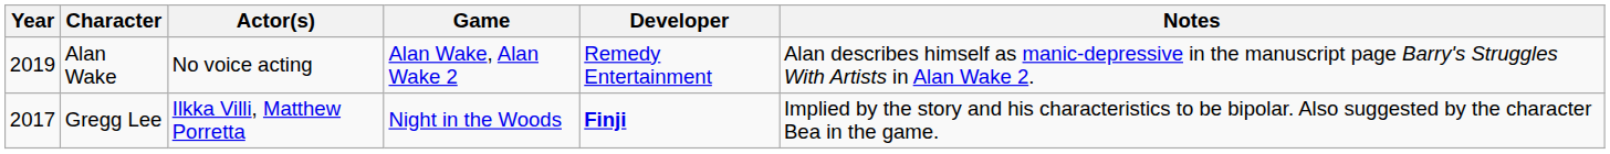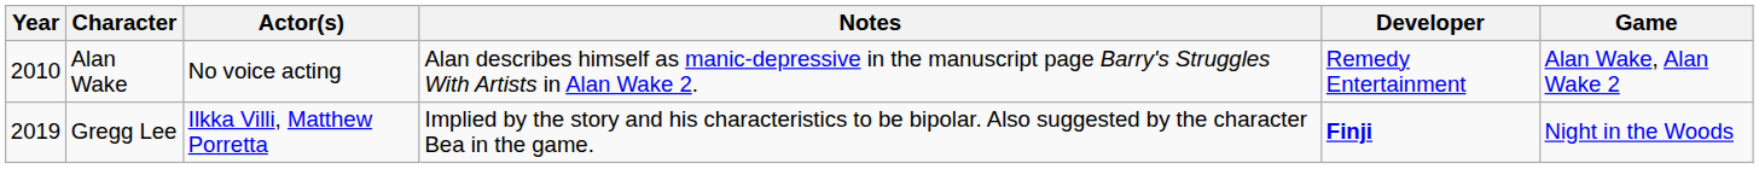 <table class="wikitable">
 <tr>
 <th>Year</th>
 <th>Character</th>
 <th>Actor(s)</th>
+<th>Notes</th>
+<th>Developer</th>
 <th>Game</th>
-<th>Developer</th>
-<th>Notes</th>
+</tr>
+<tr>
+<td>2010</td>
+<td>Alan Wake</td>
+<td>No voice acting</td>
+<td>Alan describes himself as <a href='#'>manic-depressive</a> in the manuscript page <em>Barry's Struggles With Artists</em> in <a href='#'>Alan Wake 2</a>.</td>
+<td><a href='#'>Remedy Entertainment</a></td>
+<td><a href='#'>Alan Wake</a>, <a href='#'>Alan Wake 2</a></td>
 </tr>
 <tr>
 <td>2019</td>
-<td>Alan Wake</td>
-<td>No voice acting</td>
-<td><a href='#'>Alan Wake</a>, <a href='#'>Alan Wake 2</a></td>
-<td><a href='#'>Remedy Entertainment</a></td>
-<td>Alan describes himself as <a href='#'>manic-depressive</a> in the manuscript page <em>Barry's Struggles With Artists</em> in <a href='#'>Alan Wake 2</a>.</td>
-</tr>
-<tr>
-<td>2017</td>
 <td>Gregg Lee</td>
 <td><a href='#'>Ilkka Villi</a>, <a href='#'>Matthew Porretta</a></td>
+<td>Implied by the story and his characteristics to be bipolar. Also suggested by the character Bea in the game. </td>
+<td><strong><a href='#'>Finji</a></strong></td>
 <td><a href='#'>Night in the Woods</a></td>
-<td><strong><a href='#'>Finji</a></strong></td>
-<td>Implied by the story and his characteristics to be bipolar. Also suggested by the character Bea in the game. </td>
 </tr>
 </table>
